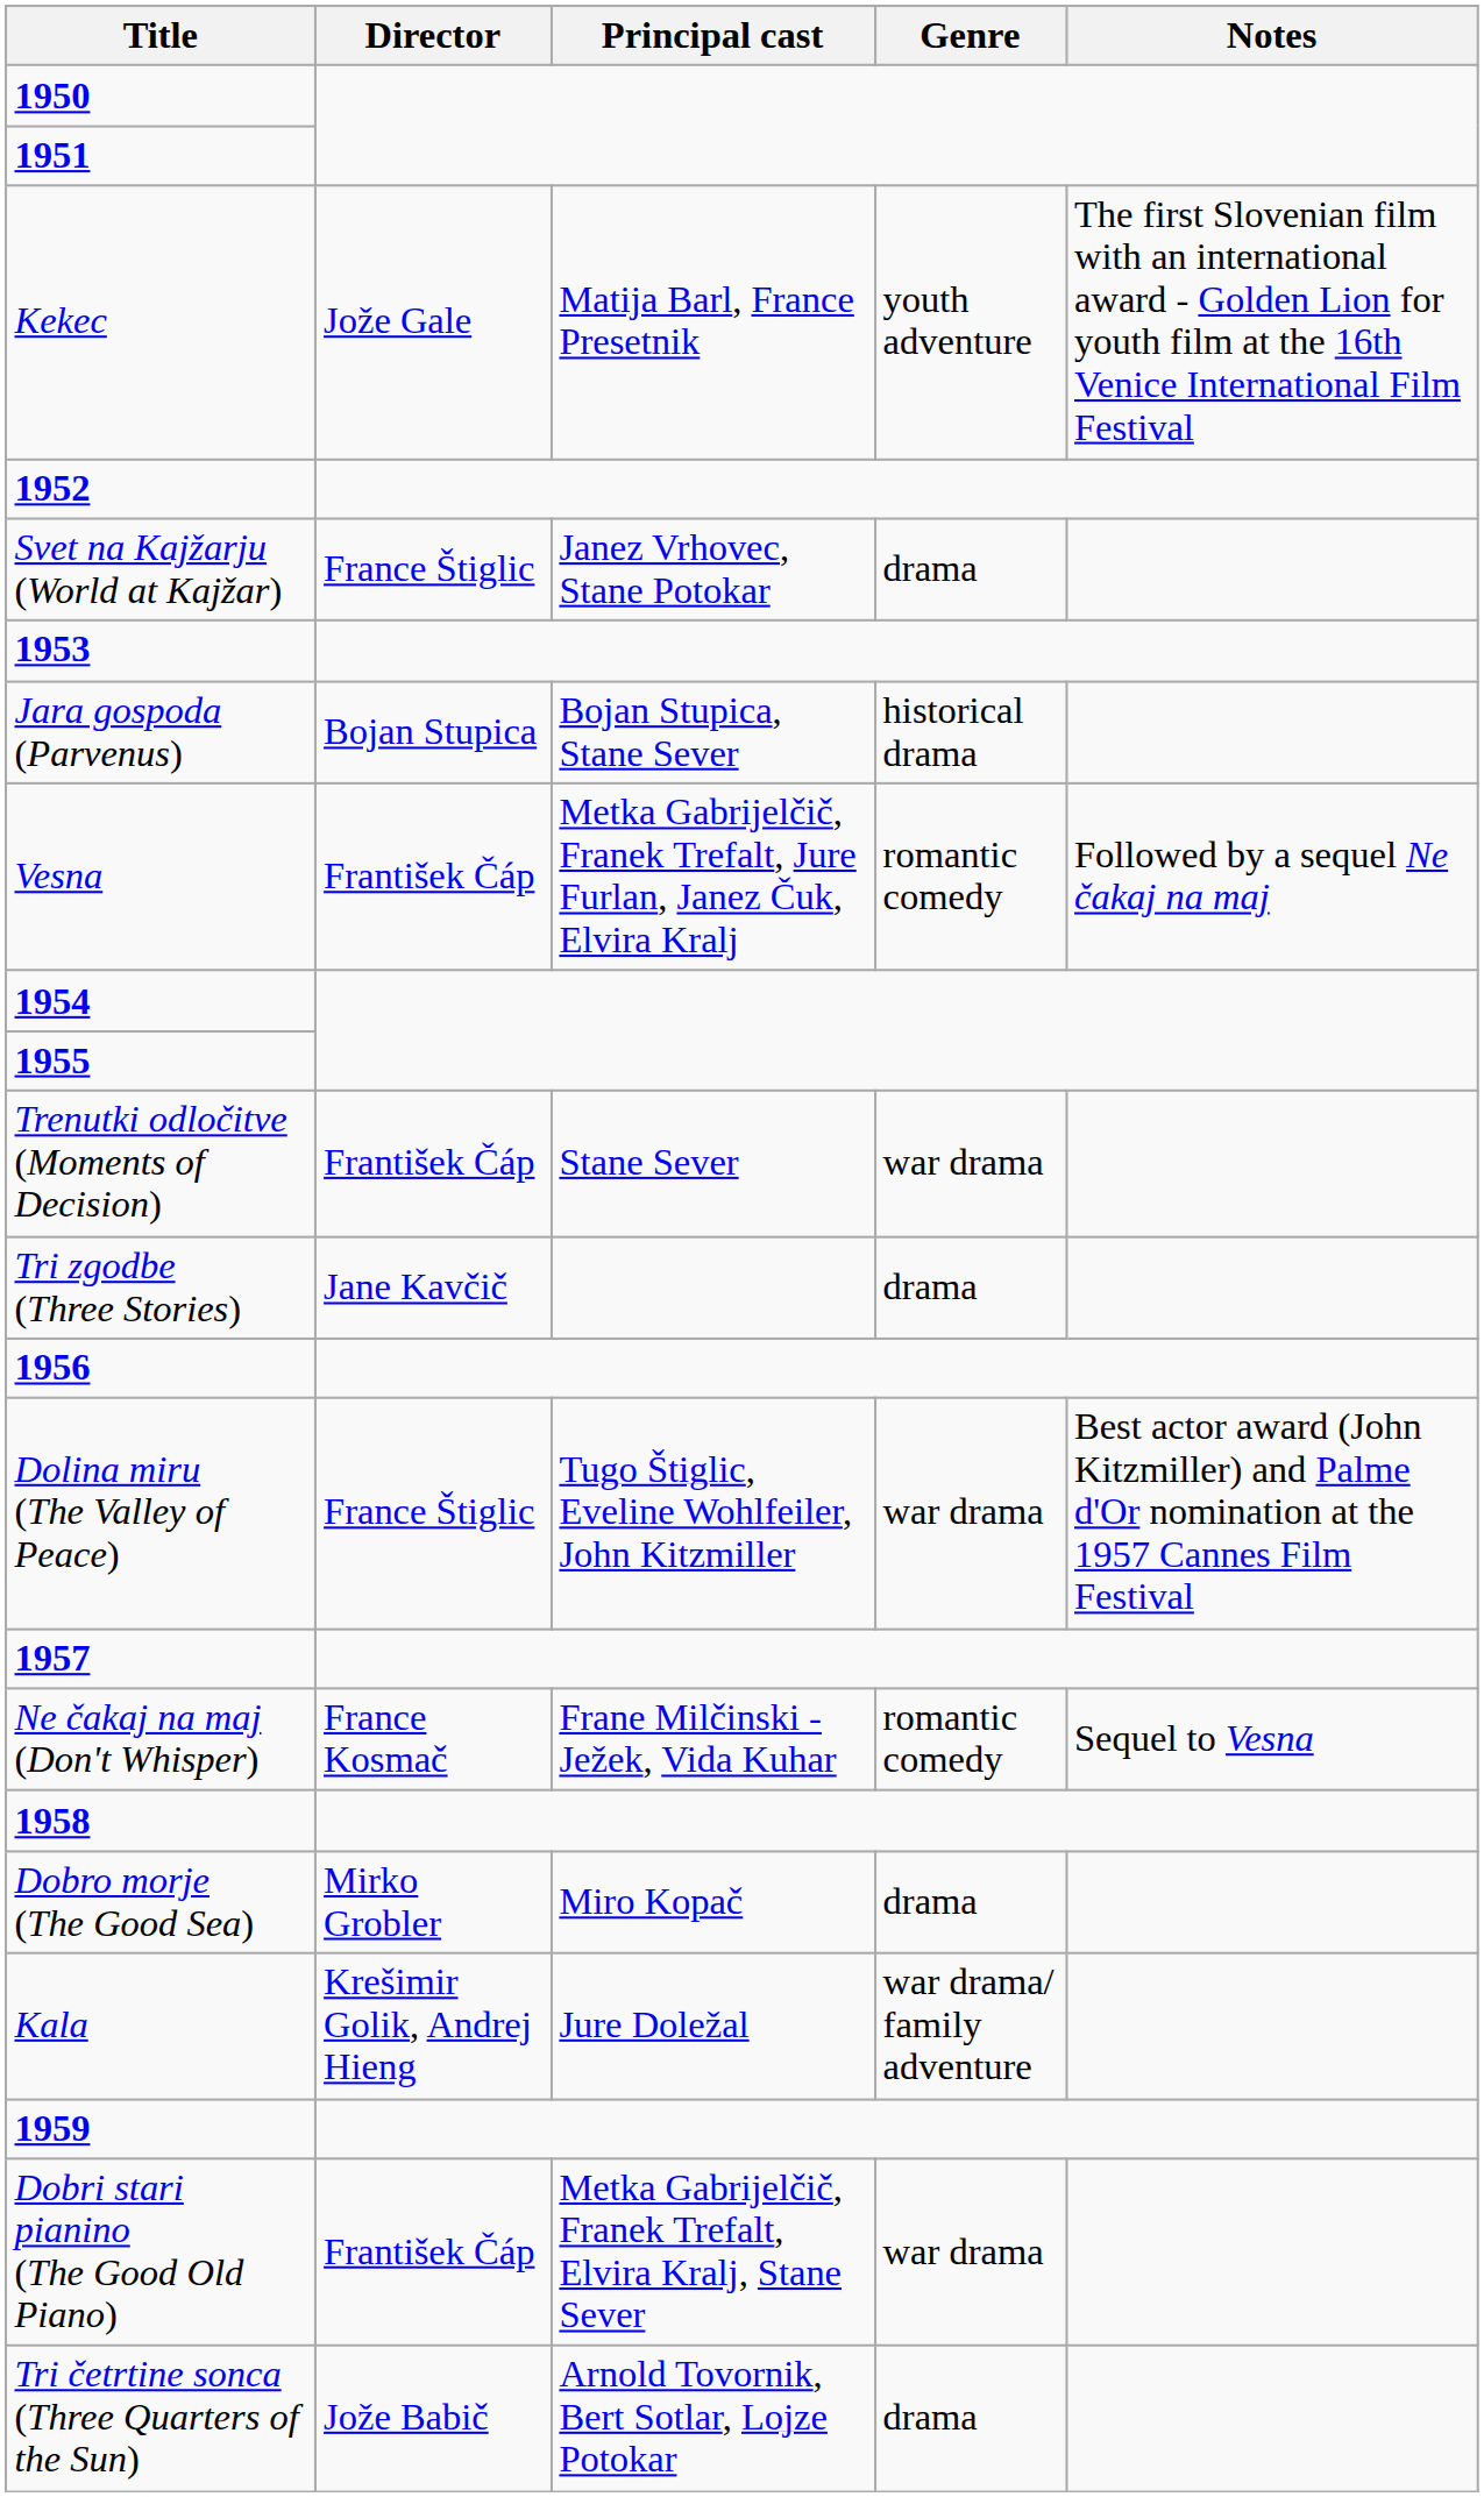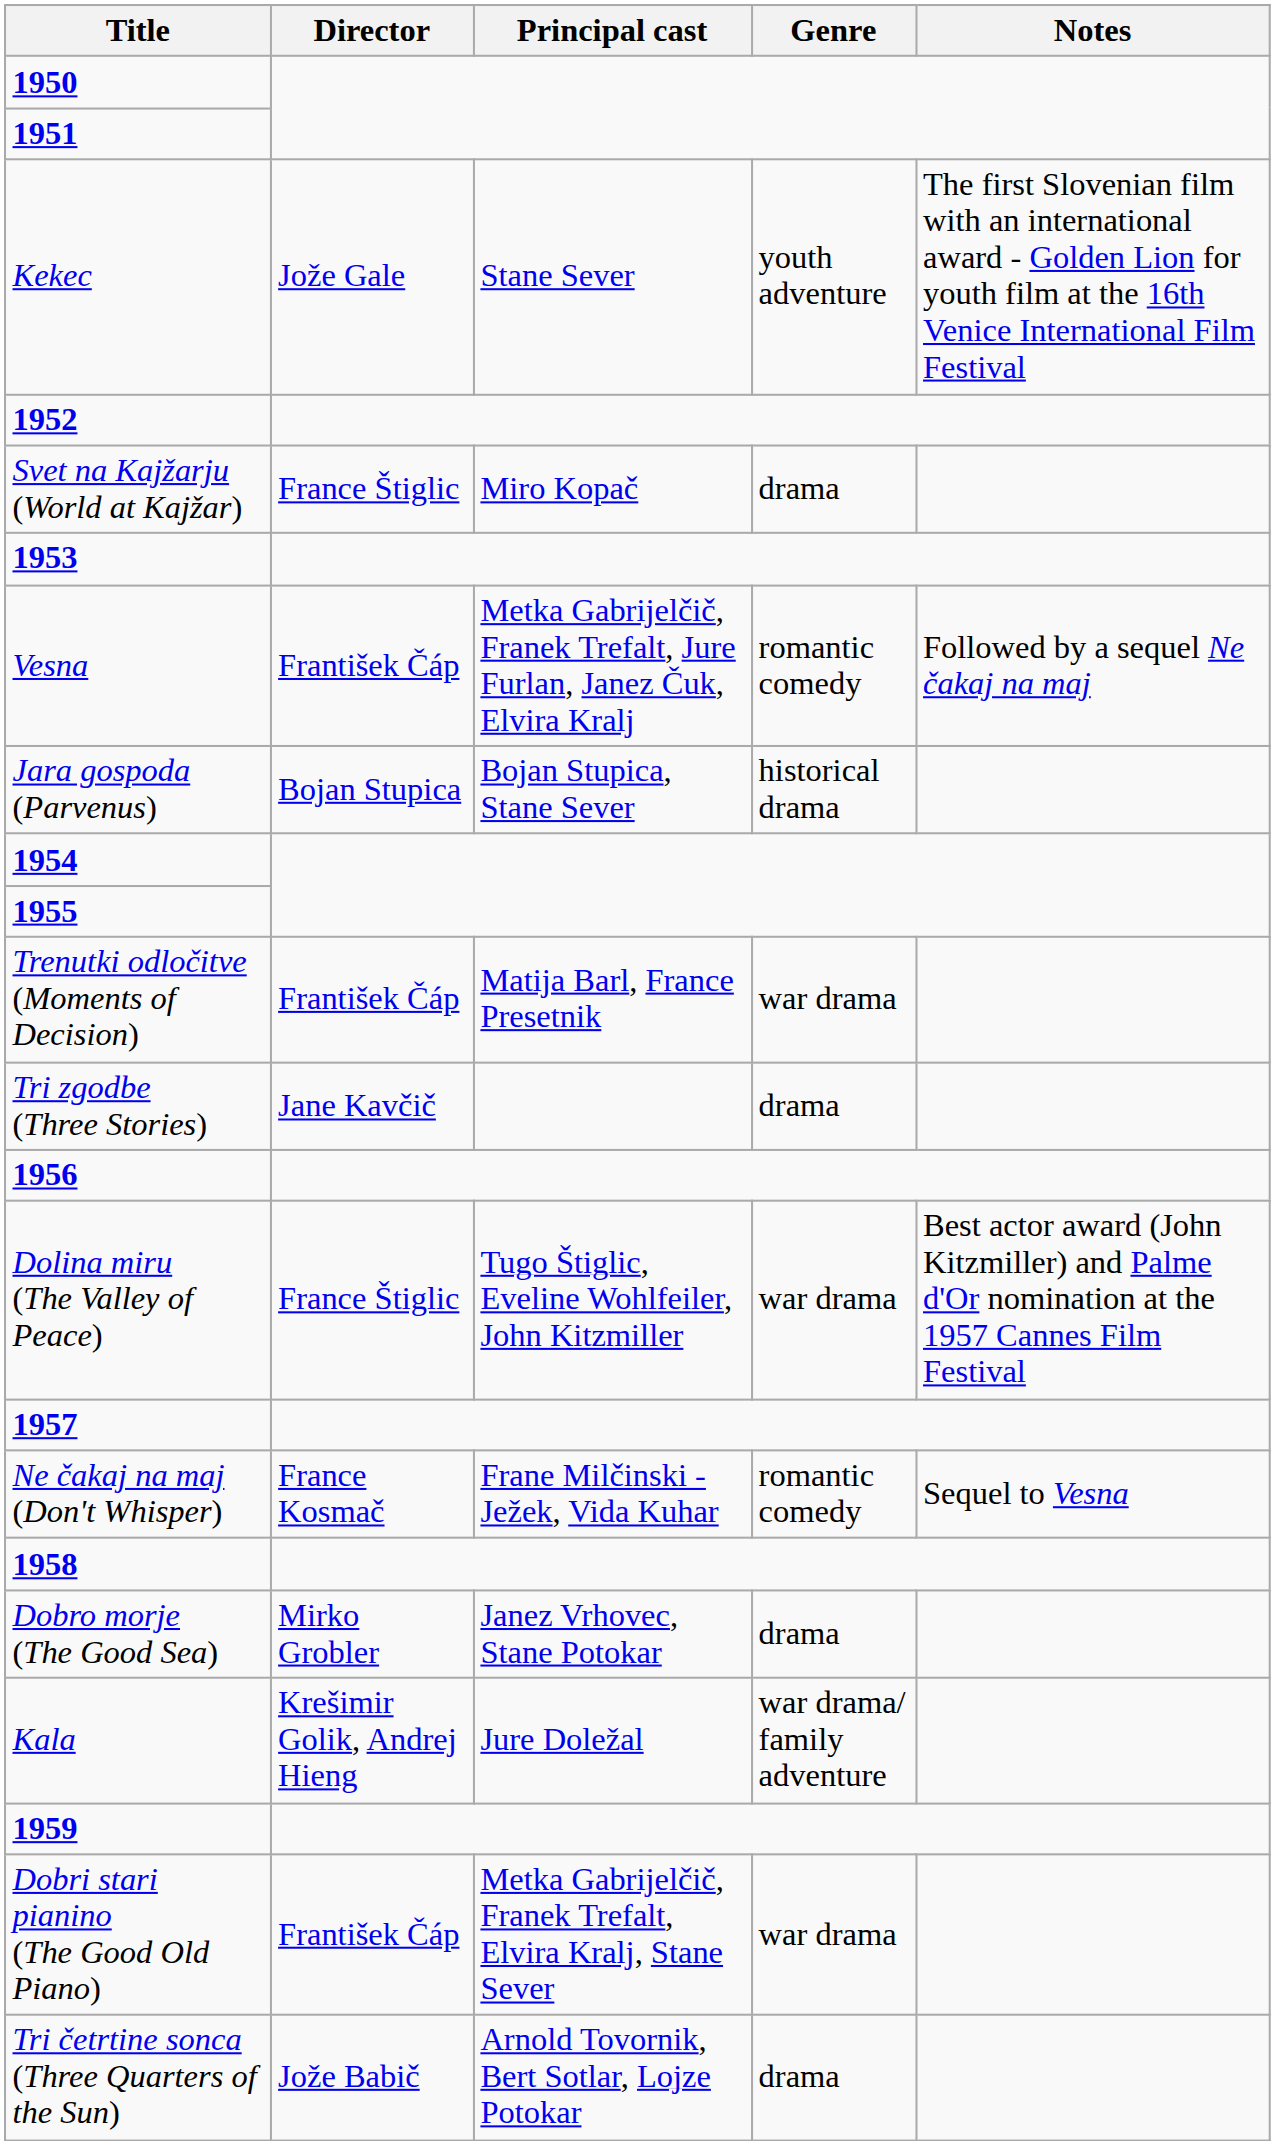 <table class="wikitable" width= "100%">
 <tr>
 <th width=21%>Title</th>
 <th width=16%>Director</th>
 <th width=22%>Principal cast</th>
 <th width=13%>Genre</th>
 <th width=28%>Notes</th>
 </tr>
 <tr>
 <td><strong><a href='#'>1950</a></strong></td>
 </tr>
 <tr>
 <td><strong><a href='#'>1951</a></strong></td>
 </tr>
 <tr>
 <td><em><a href='#'>Kekec</a></em></td>
 <td><a href='#'>Jože Gale</a></td>
-<td><a href='#'>Matija Barl</a>, <a href='#'>France Presetnik</a></td>
+<td><a href='#'>Stane Sever</a></td>
 <td>youth adventure</td>
 <td>The first Slovenian film with an international award - <a href='#'>Golden Lion</a> for youth film at the <a href='#'>16th Venice International Film Festival</a></td>
 </tr>
 <tr>
 <td><strong><a href='#'>1952</a></strong></td>
 </tr>
 <tr>
 <td><em><a href='#'>Svet na Kajžarju</a></em><br>(<em>World at Kajžar</em>)</td>
 <td><a href='#'>France Štiglic</a></td>
-<td><a href='#'>Janez Vrhovec</a>, <a href='#'>Stane Potokar</a></td>
+<td><a href='#'>Miro Kopač</a></td>
 <td>drama</td>
 <td></td>
 </tr>
 <tr>
 <td><strong><a href='#'>1953</a></strong></td>
 </tr>
 <tr>
+<td><em><a href='#'>Vesna</a></em></td>
+<td><a href='#'>František Čáp</a></td>
+<td><a href='#'>Metka Gabrijelčič</a>, <a href='#'>Franek Trefalt</a>, <a href='#'>Jure Furlan</a>, <a href='#'>Janez Čuk</a>, <a href='#'>Elvira Kralj</a></td>
+<td>romantic comedy</td>
+<td>Followed by a sequel <em><a href='#'>Ne čakaj na maj</a></em></td>
+</tr>
+<tr>
 <td><em><a href='#'>Jara gospoda</a></em><br>(<em>Parvenus</em>)</td>
 <td><a href='#'>Bojan Stupica</a></td>
 <td><a href='#'>Bojan Stupica</a>, <a href='#'>Stane Sever</a></td>
 <td>historical drama</td>
 <td></td>
-</tr>
-<tr>
-<td><em><a href='#'>Vesna</a></em></td>
-<td><a href='#'>František Čáp</a></td>
-<td><a href='#'>Metka Gabrijelčič</a>, <a href='#'>Franek Trefalt</a>, <a href='#'>Jure Furlan</a>, <a href='#'>Janez Čuk</a>, <a href='#'>Elvira Kralj</a></td>
-<td>romantic comedy</td>
-<td>Followed by a sequel <em><a href='#'>Ne čakaj na maj</a></em></td>
 </tr>
 <tr>
 <td><strong><a href='#'>1954</a></strong></td>
 </tr>
 <tr>
 <td><strong><a href='#'>1955</a></strong></td>
 </tr>
 <tr>
 <td><em><a href='#'>Trenutki odločitve</a></em><br>(<em>Moments of Decision</em>)</td>
 <td><a href='#'>František Čáp</a></td>
-<td><a href='#'>Stane Sever</a></td>
+<td><a href='#'>Matija Barl</a>, <a href='#'>France Presetnik</a></td>
 <td>war drama</td>
 <td></td>
 </tr>
 <tr>
 <td><em><a href='#'>Tri zgodbe</a></em><br>(<em>Three Stories</em>)</td>
 <td><a href='#'>Jane Kavčič</a></td>
 <td></td>
 <td>drama</td>
 <td></td>
 </tr>
 <tr>
 <td><strong><a href='#'>1956</a></strong></td>
 </tr>
 <tr>
 <td><em><a href='#'>Dolina miru</a></em><br>(<em>The Valley of Peace</em>)</td>
 <td><a href='#'>France Štiglic</a></td>
 <td><a href='#'>Tugo Štiglic</a>, <a href='#'>Eveline Wohlfeiler</a>, <a href='#'>John Kitzmiller</a></td>
 <td>war drama</td>
 <td>Best actor award (John Kitzmiller) and <a href='#'>Palme d'Or</a> nomination at the <a href='#'>1957 Cannes Film Festival</a></td>
 </tr>
 <tr>
 <td><strong><a href='#'>1957</a></strong></td>
 </tr>
 <tr>
 <td><em><a href='#'>Ne čakaj na maj</a></em><br>(<em>Don't Whisper</em>)</td>
 <td><a href='#'>France Kosmač</a></td>
 <td><a href='#'>Frane Milčinski - Ježek</a>, <a href='#'>Vida Kuhar</a></td>
 <td>romantic comedy</td>
 <td>Sequel to <em><a href='#'>Vesna</a></em></td>
 </tr>
 <tr>
 <td><strong><a href='#'>1958</a></strong></td>
 </tr>
 <tr>
 <td><em><a href='#'>Dobro morje</a></em><br>(<em>The Good Sea</em>)</td>
 <td><a href='#'>Mirko Grobler</a></td>
-<td><a href='#'>Miro Kopač</a></td>
+<td><a href='#'>Janez Vrhovec</a>, <a href='#'>Stane Potokar</a></td>
 <td>drama</td>
 <td></td>
 </tr>
 <tr>
 <td><em><a href='#'>Kala</a></em></td>
 <td><a href='#'>Krešimir Golik</a>, <a href='#'>Andrej Hieng</a></td>
 <td><a href='#'>Jure Doležal</a></td>
 <td>war drama/<br>family adventure</td>
 <td></td>
 </tr>
 <tr>
 <td><strong><a href='#'>1959</a></strong></td>
 </tr>
 <tr>
 <td><em><a href='#'>Dobri stari pianino</a></em><br>(<em>The Good Old Piano</em>)</td>
 <td><a href='#'>František Čáp</a></td>
 <td><a href='#'>Metka Gabrijelčič</a>, <a href='#'>Franek Trefalt</a>, <a href='#'>Elvira Kralj</a>, <a href='#'>Stane Sever</a></td>
 <td>war drama</td>
 <td></td>
 </tr>
 <tr>
 <td><em><a href='#'>Tri četrtine sonca</a></em><br>(<em>Three Quarters of the Sun</em>)</td>
 <td><a href='#'>Jože Babič</a></td>
 <td><a href='#'>Arnold Tovornik</a>, <a href='#'>Bert Sotlar</a>, <a href='#'>Lojze Potokar</a></td>
 <td>drama</td>
 <td></td>
 </tr>
 </table>
